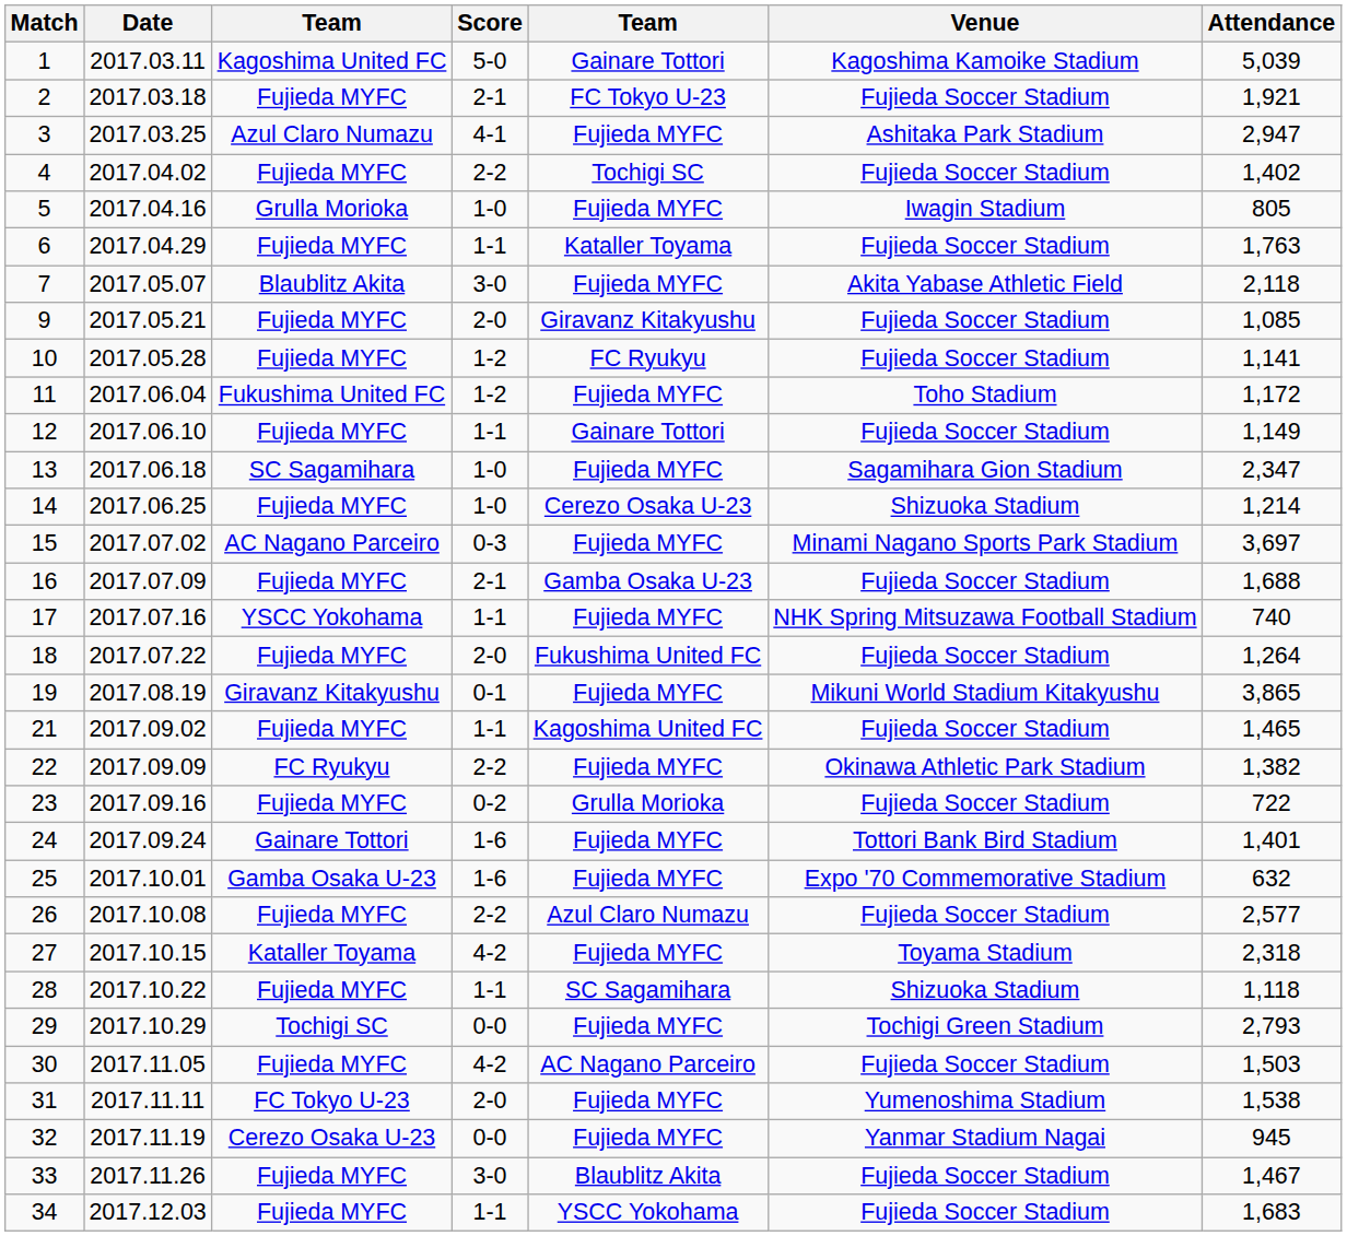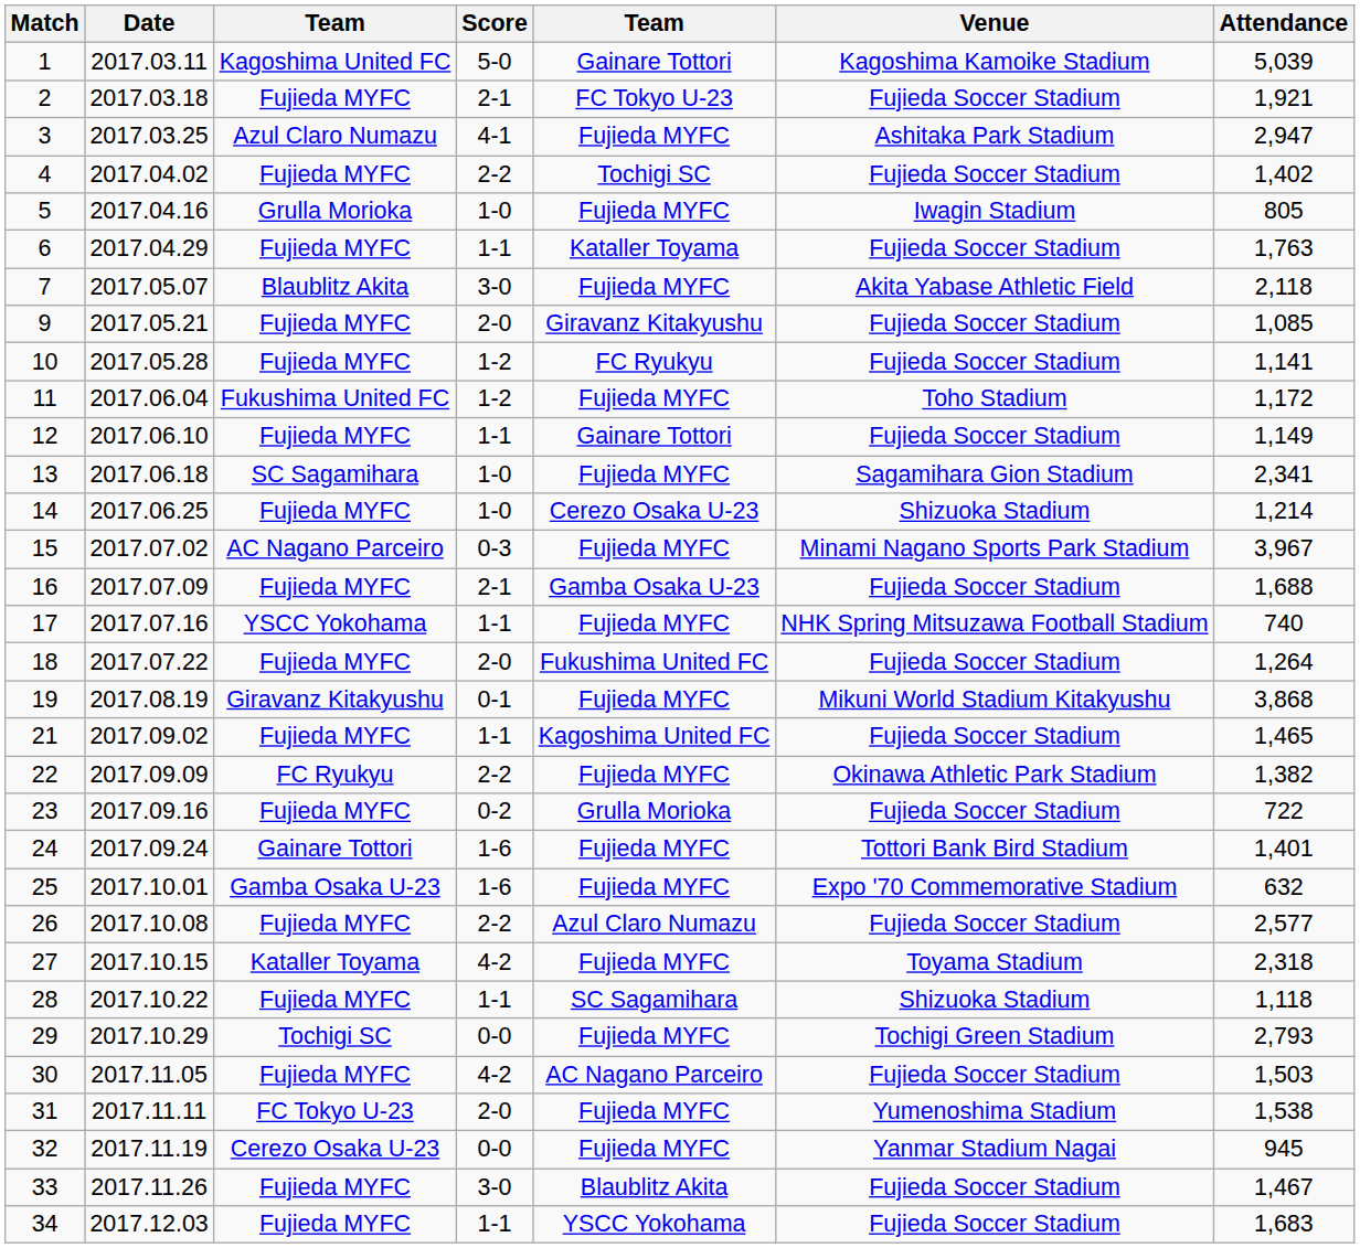 <table class="wikitable" style="text-align:center;">
 <tr>
 <th>Match</th>
 <th>Date</th>
 <th>Team</th>
 <th>Score</th>
 <th>Team</th>
 <th>Venue</th>
 <th>Attendance</th>
 </tr>
 <tr>
 <td>1</td>
 <td>2017.03.11</td>
 <td><a href='#'>Kagoshima United FC</a></td>
 <td>5-0</td>
 <td><a href='#'>Gainare Tottori</a></td>
 <td><a href='#'>Kagoshima Kamoike Stadium</a></td>
 <td>5,039</td>
 </tr>
 <tr>
 <td>2</td>
 <td>2017.03.18</td>
 <td><a href='#'>Fujieda MYFC</a></td>
 <td>2-1</td>
 <td><a href='#'>FC Tokyo U-23</a></td>
 <td><a href='#'>Fujieda Soccer Stadium</a></td>
 <td>1,921</td>
 </tr>
 <tr>
 <td>3</td>
 <td>2017.03.25</td>
 <td><a href='#'>Azul Claro Numazu</a></td>
 <td>4-1</td>
 <td><a href='#'>Fujieda MYFC</a></td>
 <td><a href='#'>Ashitaka Park Stadium</a></td>
 <td>2,947</td>
 </tr>
 <tr>
 <td>4</td>
 <td>2017.04.02</td>
 <td><a href='#'>Fujieda MYFC</a></td>
 <td>2-2</td>
 <td><a href='#'>Tochigi SC</a></td>
 <td><a href='#'>Fujieda Soccer Stadium</a></td>
 <td>1,402</td>
 </tr>
 <tr>
 <td>5</td>
 <td>2017.04.16</td>
 <td><a href='#'>Grulla Morioka</a></td>
 <td>1-0</td>
 <td><a href='#'>Fujieda MYFC</a></td>
 <td><a href='#'>Iwagin Stadium</a></td>
 <td>805</td>
 </tr>
 <tr>
 <td>6</td>
 <td>2017.04.29</td>
 <td><a href='#'>Fujieda MYFC</a></td>
 <td>1-1</td>
 <td><a href='#'>Kataller Toyama</a></td>
 <td><a href='#'>Fujieda Soccer Stadium</a></td>
 <td>1,763</td>
 </tr>
 <tr>
 <td>7</td>
 <td>2017.05.07</td>
 <td><a href='#'>Blaublitz Akita</a></td>
 <td>3-0</td>
 <td><a href='#'>Fujieda MYFC</a></td>
 <td><a href='#'>Akita Yabase Athletic Field</a></td>
 <td>2,118</td>
 </tr>
 <tr>
 <td>9</td>
 <td>2017.05.21</td>
 <td><a href='#'>Fujieda MYFC</a></td>
 <td>2-0</td>
 <td><a href='#'>Giravanz Kitakyushu</a></td>
 <td><a href='#'>Fujieda Soccer Stadium</a></td>
 <td>1,085</td>
 </tr>
 <tr>
 <td>10</td>
 <td>2017.05.28</td>
 <td><a href='#'>Fujieda MYFC</a></td>
 <td>1-2</td>
 <td><a href='#'>FC Ryukyu</a></td>
 <td><a href='#'>Fujieda Soccer Stadium</a></td>
 <td>1,141</td>
 </tr>
 <tr>
 <td>11</td>
 <td>2017.06.04</td>
 <td><a href='#'>Fukushima United FC</a></td>
 <td>1-2</td>
 <td><a href='#'>Fujieda MYFC</a></td>
 <td><a href='#'>Toho Stadium</a></td>
 <td>1,172</td>
 </tr>
 <tr>
 <td>12</td>
 <td>2017.06.10</td>
 <td><a href='#'>Fujieda MYFC</a></td>
 <td>1-1</td>
 <td><a href='#'>Gainare Tottori</a></td>
 <td><a href='#'>Fujieda Soccer Stadium</a></td>
 <td>1,149</td>
 </tr>
 <tr>
 <td>13</td>
 <td>2017.06.18</td>
 <td><a href='#'>SC Sagamihara</a></td>
 <td>1-0</td>
 <td><a href='#'>Fujieda MYFC</a></td>
 <td><a href='#'>Sagamihara Gion Stadium</a></td>
-<td>2,347</td>
+<td>2,341</td>
 </tr>
 <tr>
 <td>14</td>
 <td>2017.06.25</td>
 <td><a href='#'>Fujieda MYFC</a></td>
 <td>1-0</td>
 <td><a href='#'>Cerezo Osaka U-23</a></td>
 <td><a href='#'>Shizuoka Stadium</a></td>
 <td>1,214</td>
 </tr>
 <tr>
 <td>15</td>
 <td>2017.07.02</td>
 <td><a href='#'>AC Nagano Parceiro</a></td>
 <td>0-3</td>
 <td><a href='#'>Fujieda MYFC</a></td>
 <td><a href='#'>Minami Nagano Sports Park Stadium</a></td>
-<td>3,697</td>
+<td>3,967</td>
 </tr>
 <tr>
 <td>16</td>
 <td>2017.07.09</td>
 <td><a href='#'>Fujieda MYFC</a></td>
 <td>2-1</td>
 <td><a href='#'>Gamba Osaka U-23</a></td>
 <td><a href='#'>Fujieda Soccer Stadium</a></td>
 <td>1,688</td>
 </tr>
 <tr>
 <td>17</td>
 <td>2017.07.16</td>
 <td><a href='#'>YSCC Yokohama</a></td>
 <td>1-1</td>
 <td><a href='#'>Fujieda MYFC</a></td>
 <td><a href='#'>NHK Spring Mitsuzawa Football Stadium</a></td>
 <td>740</td>
 </tr>
 <tr>
 <td>18</td>
 <td>2017.07.22</td>
 <td><a href='#'>Fujieda MYFC</a></td>
 <td>2-0</td>
 <td><a href='#'>Fukushima United FC</a></td>
 <td><a href='#'>Fujieda Soccer Stadium</a></td>
 <td>1,264</td>
 </tr>
 <tr>
 <td>19</td>
 <td>2017.08.19</td>
 <td><a href='#'>Giravanz Kitakyushu</a></td>
 <td>0-1</td>
 <td><a href='#'>Fujieda MYFC</a></td>
 <td><a href='#'>Mikuni World Stadium Kitakyushu</a></td>
-<td>3,865</td>
+<td>3,868</td>
 </tr>
 <tr>
 <td>21</td>
 <td>2017.09.02</td>
 <td><a href='#'>Fujieda MYFC</a></td>
 <td>1-1</td>
 <td><a href='#'>Kagoshima United FC</a></td>
 <td><a href='#'>Fujieda Soccer Stadium</a></td>
 <td>1,465</td>
 </tr>
 <tr>
 <td>22</td>
 <td>2017.09.09</td>
 <td><a href='#'>FC Ryukyu</a></td>
 <td>2-2</td>
 <td><a href='#'>Fujieda MYFC</a></td>
 <td><a href='#'>Okinawa Athletic Park Stadium</a></td>
 <td>1,382</td>
 </tr>
 <tr>
 <td>23</td>
 <td>2017.09.16</td>
 <td><a href='#'>Fujieda MYFC</a></td>
 <td>0-2</td>
 <td><a href='#'>Grulla Morioka</a></td>
 <td><a href='#'>Fujieda Soccer Stadium</a></td>
 <td>722</td>
 </tr>
 <tr>
 <td>24</td>
 <td>2017.09.24</td>
 <td><a href='#'>Gainare Tottori</a></td>
 <td>1-6</td>
 <td><a href='#'>Fujieda MYFC</a></td>
 <td><a href='#'>Tottori Bank Bird Stadium</a></td>
 <td>1,401</td>
 </tr>
 <tr>
 <td>25</td>
 <td>2017.10.01</td>
 <td><a href='#'>Gamba Osaka U-23</a></td>
 <td>1-6</td>
 <td><a href='#'>Fujieda MYFC</a></td>
 <td><a href='#'>Expo '70 Commemorative Stadium</a></td>
 <td>632</td>
 </tr>
 <tr>
 <td>26</td>
 <td>2017.10.08</td>
 <td><a href='#'>Fujieda MYFC</a></td>
 <td>2-2</td>
 <td><a href='#'>Azul Claro Numazu</a></td>
 <td><a href='#'>Fujieda Soccer Stadium</a></td>
 <td>2,577</td>
 </tr>
 <tr>
 <td>27</td>
 <td>2017.10.15</td>
 <td><a href='#'>Kataller Toyama</a></td>
 <td>4-2</td>
 <td><a href='#'>Fujieda MYFC</a></td>
 <td><a href='#'>Toyama Stadium</a></td>
 <td>2,318</td>
 </tr>
 <tr>
 <td>28</td>
 <td>2017.10.22</td>
 <td><a href='#'>Fujieda MYFC</a></td>
 <td>1-1</td>
 <td><a href='#'>SC Sagamihara</a></td>
 <td><a href='#'>Shizuoka Stadium</a></td>
 <td>1,118</td>
 </tr>
 <tr>
 <td>29</td>
 <td>2017.10.29</td>
 <td><a href='#'>Tochigi SC</a></td>
 <td>0-0</td>
 <td><a href='#'>Fujieda MYFC</a></td>
 <td><a href='#'>Tochigi Green Stadium</a></td>
 <td>2,793</td>
 </tr>
 <tr>
 <td>30</td>
 <td>2017.11.05</td>
 <td><a href='#'>Fujieda MYFC</a></td>
 <td>4-2</td>
 <td><a href='#'>AC Nagano Parceiro</a></td>
 <td><a href='#'>Fujieda Soccer Stadium</a></td>
 <td>1,503</td>
 </tr>
 <tr>
 <td>31</td>
 <td>2017.11.11</td>
 <td><a href='#'>FC Tokyo U-23</a></td>
 <td>2-0</td>
 <td><a href='#'>Fujieda MYFC</a></td>
 <td><a href='#'>Yumenoshima Stadium</a></td>
 <td>1,538</td>
 </tr>
 <tr>
 <td>32</td>
 <td>2017.11.19</td>
 <td><a href='#'>Cerezo Osaka U-23</a></td>
 <td>0-0</td>
 <td><a href='#'>Fujieda MYFC</a></td>
 <td><a href='#'>Yanmar Stadium Nagai</a></td>
 <td>945</td>
 </tr>
 <tr>
 <td>33</td>
 <td>2017.11.26</td>
 <td><a href='#'>Fujieda MYFC</a></td>
 <td>3-0</td>
 <td><a href='#'>Blaublitz Akita</a></td>
 <td><a href='#'>Fujieda Soccer Stadium</a></td>
 <td>1,467</td>
 </tr>
 <tr>
 <td>34</td>
 <td>2017.12.03</td>
 <td><a href='#'>Fujieda MYFC</a></td>
 <td>1-1</td>
 <td><a href='#'>YSCC Yokohama</a></td>
 <td><a href='#'>Fujieda Soccer Stadium</a></td>
 <td>1,683</td>
 </tr>
 </table>
